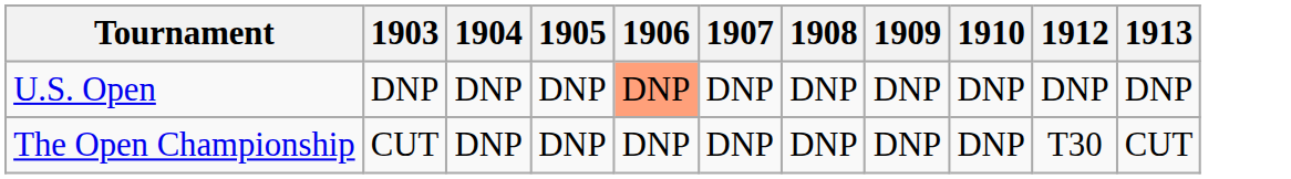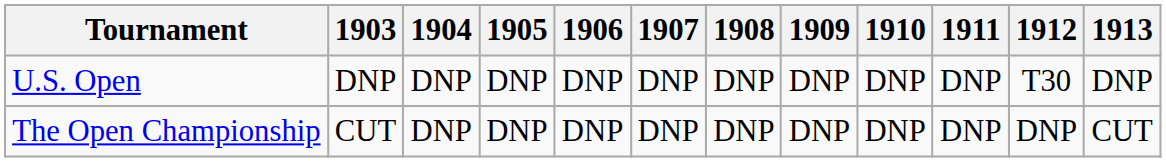 <table class="wikitable" style="font-size:95%;text-align:center;">
 <tr>
 <th>Tournament</th>
 <th>1903</th>
 <th>1904</th>
 <th>1905</th>
 <th>1906</th>
 <th>1907</th>
 <th>1908</th>
 <th>1909</th>
 <th>1910</th>
+<th>1911</th>
 <th>1912</th>
 <th>1913</th>
 </tr>
 <tr>
 <td align=left><a href='#'>U.S. Open</a></td>
 <td>DNP</td>
 <td>DNP</td>
 <td>DNP</td>
-<td style="background: lightsalmon;">DNP</td>
 <td>DNP</td>
 <td>DNP</td>
 <td>DNP</td>
 <td>DNP</td>
 <td>DNP</td>
+<td>DNP</td>
+<td>T30</td>
 <td>DNP</td>
 </tr>
 <tr>
 <td align=left><a href='#'>The Open Championship</a></td>
 <td>CUT</td>
 <td>DNP</td>
 <td>DNP</td>
 <td>DNP</td>
 <td>DNP</td>
 <td>DNP</td>
 <td>DNP</td>
 <td>DNP</td>
-<td>T30</td>
+<td>DNP</td>
+<td>DNP</td>
 <td>CUT</td>
 </tr>
 </table>
